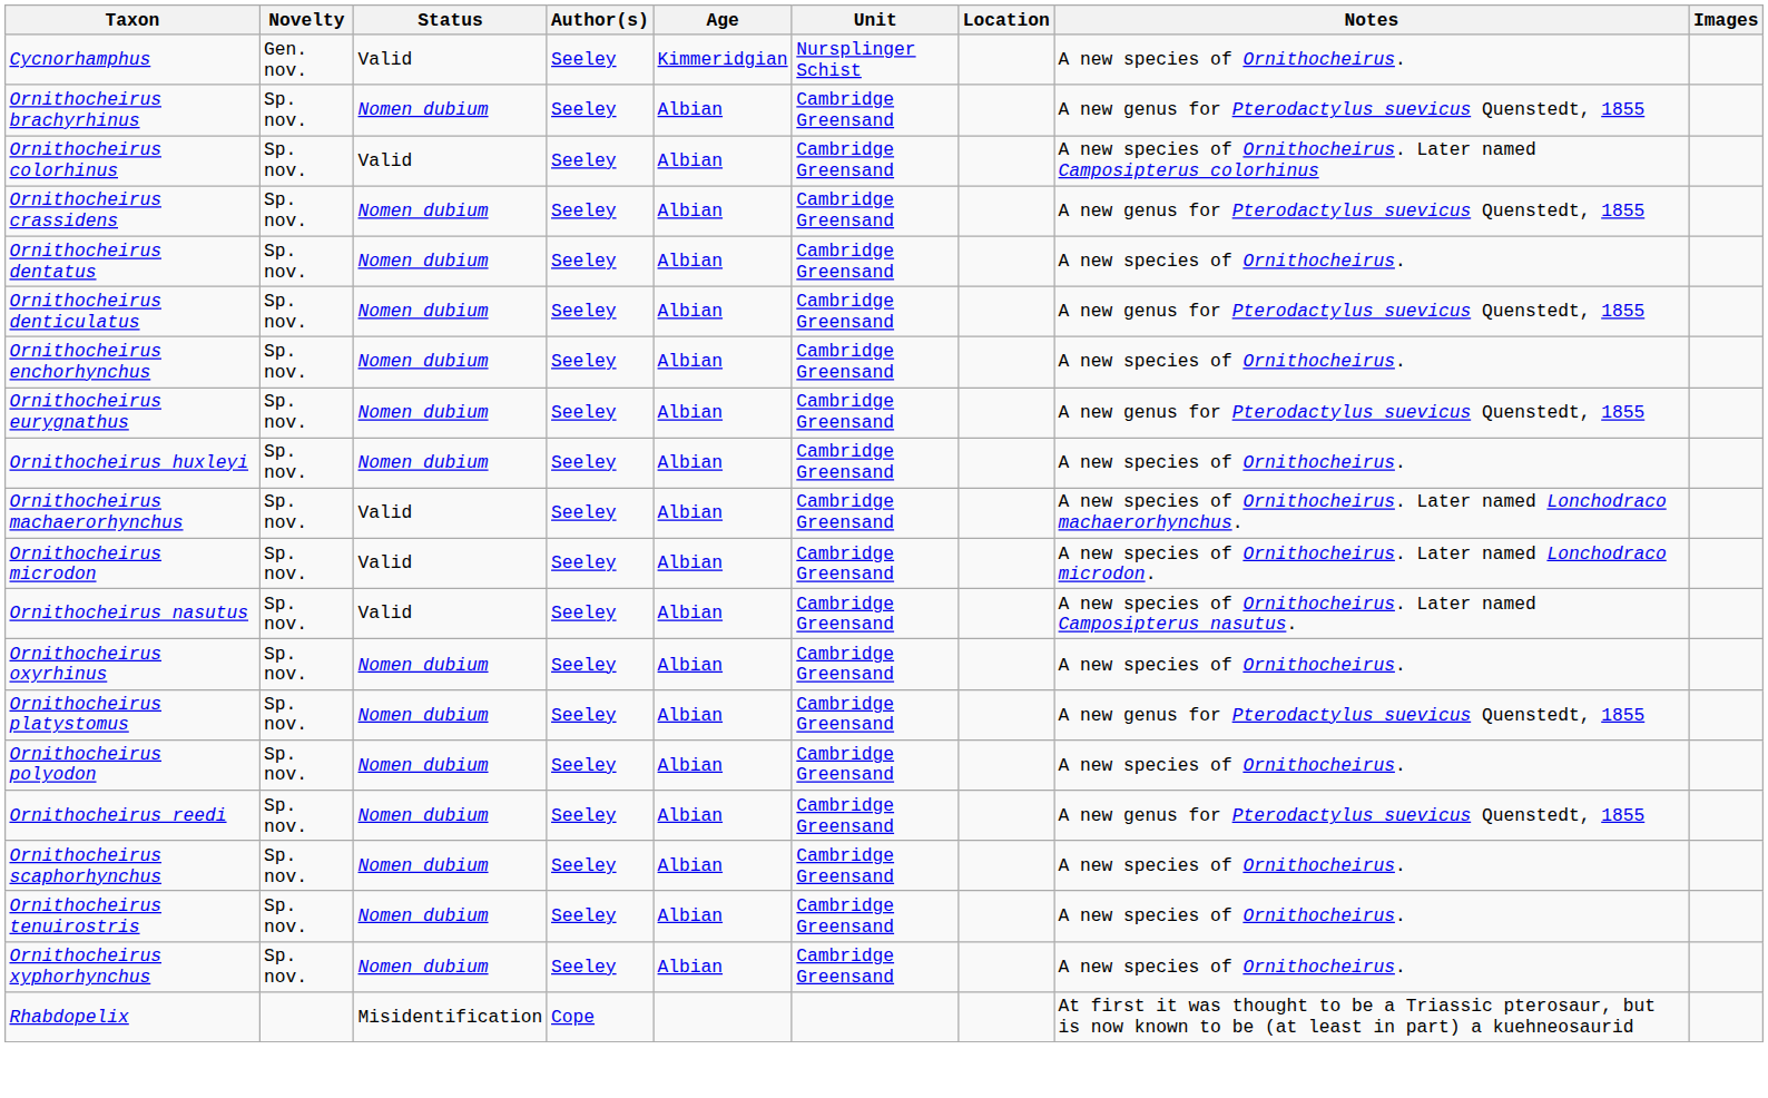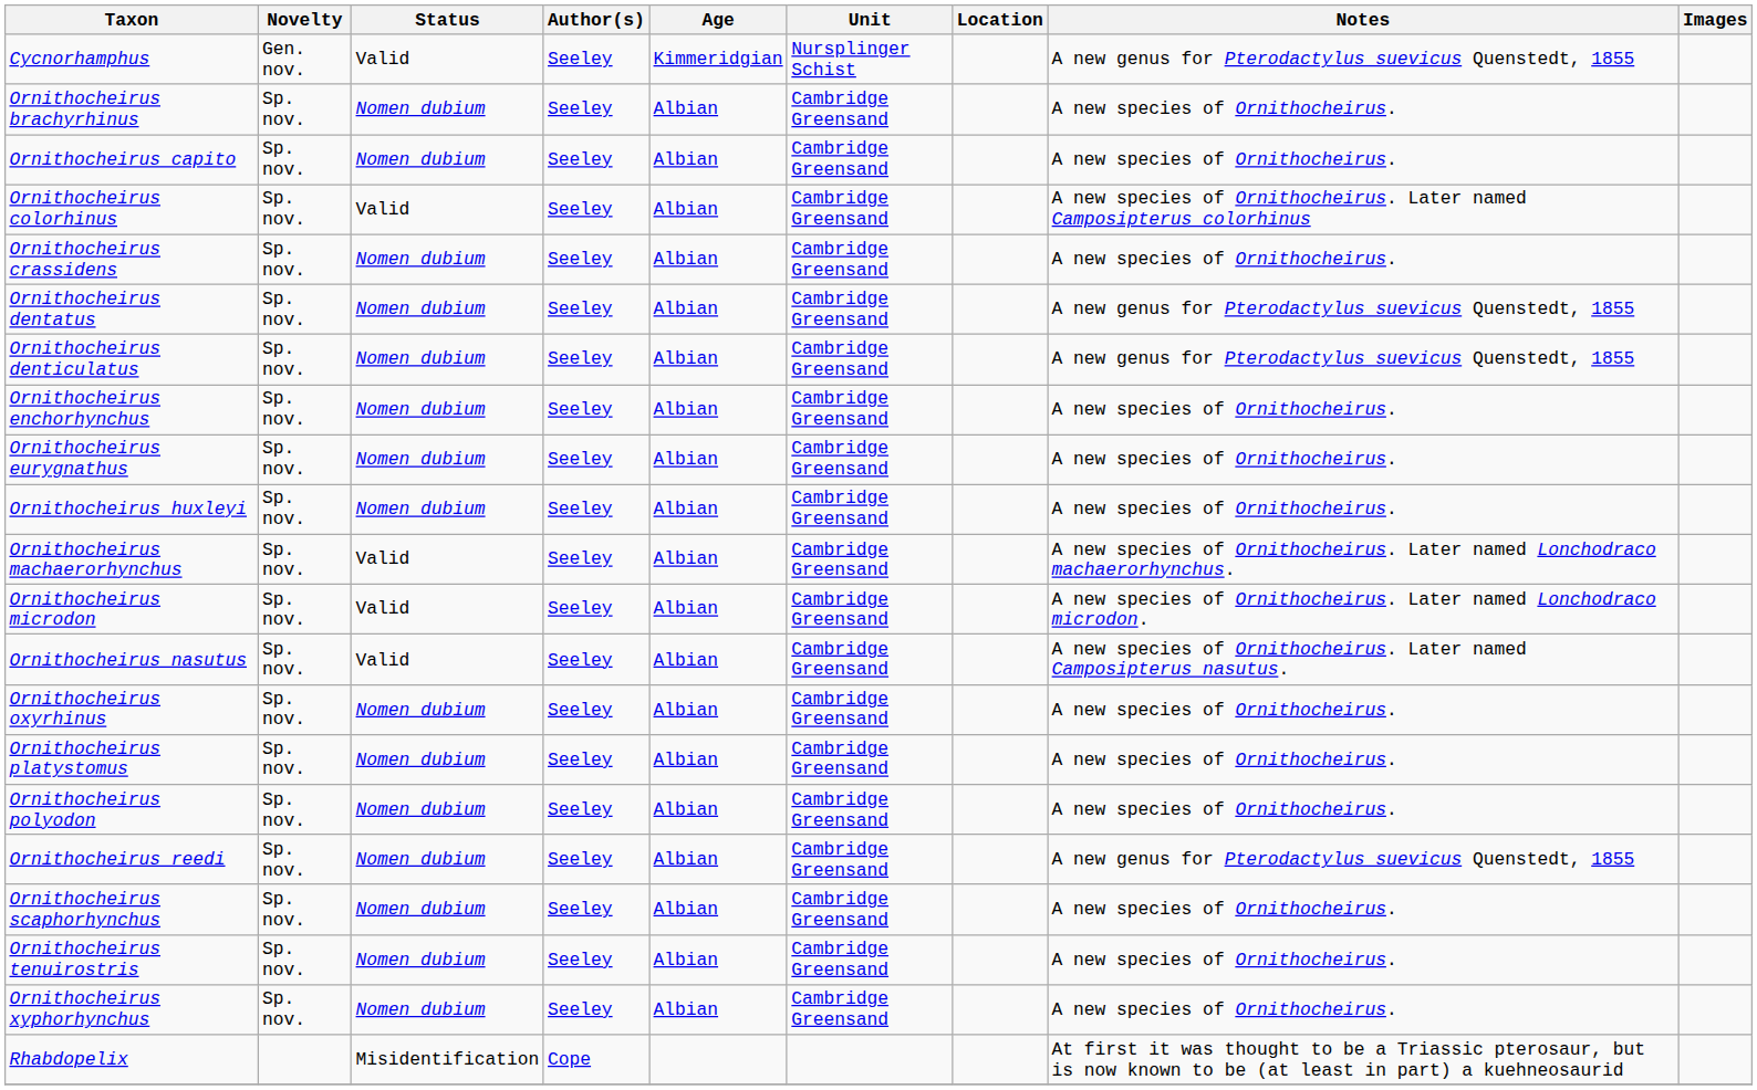 <table class="wikitable sortable" align="center" width="100%">
 <tr>
 <th>Taxon</th>
 <th>Novelty</th>
 <th>Status</th>
 <th>Author(s)</th>
 <th>Age</th>
 <th>Unit</th>
 <th>Location</th>
 <th>Notes</th>
 <th>Images</th>
 </tr>
 <tr>
 <td><em><a href='#'>Cycnorhamphus</a></em></td>
 <td>Gen. nov.</td>
 <td>Valid</td>
 <td><a href='#'>Seeley</a></td>
 <td><a href='#'>Kimmeridgian</a></td>
 <td><a href='#'>Nursplinger Schist</a></td>
 <td></td>
-<td>A new species of <em><a href='#'>Ornithocheirus</a></em>.</td>
+<td>A new genus for <em><a href='#'>Pterodactylus suevicus</a></em> Quenstedt, <a href='#'>1855</a></td>
 <td></td>
 </tr>
 <tr>
 <td><em><a href='#'>Ornithocheirus brachyrhinus</a></em></td>
 <td>Sp. nov.</td>
 <td><em><a href='#'>Nomen dubium</a></em></td>
 <td><a href='#'>Seeley</a></td>
 <td><a href='#'>Albian</a></td>
 <td><a href='#'>Cambridge Greensand</a></td>
 <td></td>
-<td>A new genus for <em><a href='#'>Pterodactylus suevicus</a></em> Quenstedt, <a href='#'>1855</a></td>
+<td>A new species of <em><a href='#'>Ornithocheirus</a></em>.</td>
+<td></td>
+</tr>
+<tr>
+<td><em><a href='#'>Ornithocheirus capito</a></em></td>
+<td>Sp. nov.</td>
+<td><em><a href='#'>Nomen dubium</a></em></td>
+<td><a href='#'>Seeley</a></td>
+<td><a href='#'>Albian</a></td>
+<td><a href='#'>Cambridge Greensand</a></td>
+<td></td>
+<td>A new species of <em><a href='#'>Ornithocheirus</a></em>.</td>
 <td></td>
 </tr>
 <tr>
 <td><em><a href='#'>Ornithocheirus colorhinus</a></em></td>
 <td>Sp. nov.</td>
 <td>Valid</td>
 <td><a href='#'>Seeley</a></td>
 <td><a href='#'>Albian</a></td>
 <td><a href='#'>Cambridge Greensand</a></td>
 <td></td>
 <td>A new species of <em><a href='#'>Ornithocheirus</a></em>. Later named <em><a href='#'>Camposipterus colorhinus</a></em></td>
 <td></td>
 </tr>
 <tr>
 <td><em><a href='#'>Ornithocheirus crassidens</a></em></td>
 <td>Sp. nov.</td>
 <td><em><a href='#'>Nomen dubium</a></em></td>
 <td><a href='#'>Seeley</a></td>
 <td><a href='#'>Albian</a></td>
 <td><a href='#'>Cambridge Greensand</a></td>
 <td></td>
-<td>A new genus for <em><a href='#'>Pterodactylus suevicus</a></em> Quenstedt, <a href='#'>1855</a></td>
+<td>A new species of <em><a href='#'>Ornithocheirus</a></em>.</td>
 <td></td>
 </tr>
 <tr>
 <td><em><a href='#'>Ornithocheirus dentatus</a></em></td>
 <td>Sp. nov.</td>
 <td><em><a href='#'>Nomen dubium</a></em></td>
 <td><a href='#'>Seeley</a></td>
 <td><a href='#'>Albian</a></td>
 <td><a href='#'>Cambridge Greensand</a></td>
 <td></td>
-<td>A new species of <em><a href='#'>Ornithocheirus</a></em>.</td>
+<td>A new genus for <em><a href='#'>Pterodactylus suevicus</a></em> Quenstedt, <a href='#'>1855</a></td>
 <td></td>
 </tr>
 <tr>
 <td><em><a href='#'>Ornithocheirus denticulatus</a></em></td>
 <td>Sp. nov.</td>
 <td><em><a href='#'>Nomen dubium</a></em></td>
 <td><a href='#'>Seeley</a></td>
 <td><a href='#'>Albian</a></td>
 <td><a href='#'>Cambridge Greensand</a></td>
 <td></td>
 <td>A new genus for <em><a href='#'>Pterodactylus suevicus</a></em> Quenstedt, <a href='#'>1855</a></td>
 <td></td>
 </tr>
 <tr>
 <td><em><a href='#'>Ornithocheirus enchorhynchus</a></em></td>
 <td>Sp. nov.</td>
 <td><em><a href='#'>Nomen dubium</a></em></td>
 <td><a href='#'>Seeley</a></td>
 <td><a href='#'>Albian</a></td>
 <td><a href='#'>Cambridge Greensand</a></td>
 <td></td>
 <td>A new species of <em><a href='#'>Ornithocheirus</a></em>.</td>
 <td></td>
 </tr>
 <tr>
 <td><em><a href='#'>Ornithocheirus eurygnathus</a></em></td>
 <td>Sp. nov.</td>
 <td><em><a href='#'>Nomen dubium</a></em></td>
 <td><a href='#'>Seeley</a></td>
 <td><a href='#'>Albian</a></td>
 <td><a href='#'>Cambridge Greensand</a></td>
 <td></td>
-<td>A new genus for <em><a href='#'>Pterodactylus suevicus</a></em> Quenstedt, <a href='#'>1855</a></td>
+<td>A new species of <em><a href='#'>Ornithocheirus</a></em>.</td>
 <td></td>
 </tr>
 <tr>
 <td><em><a href='#'>Ornithocheirus huxleyi</a></em></td>
 <td>Sp. nov.</td>
 <td><em><a href='#'>Nomen dubium</a></em></td>
 <td><a href='#'>Seeley</a></td>
 <td><a href='#'>Albian</a></td>
 <td><a href='#'>Cambridge Greensand</a></td>
 <td></td>
 <td>A new species of <em><a href='#'>Ornithocheirus</a></em>.</td>
 <td></td>
 </tr>
 <tr>
 <td><em><a href='#'>Ornithocheirus machaerorhynchus</a></em></td>
 <td>Sp. nov.</td>
 <td>Valid</td>
 <td><a href='#'>Seeley</a></td>
 <td><a href='#'>Albian</a></td>
 <td><a href='#'>Cambridge Greensand</a></td>
 <td></td>
 <td>A new species of <em><a href='#'>Ornithocheirus</a></em>. Later named <em><a href='#'>Lonchodraco machaerorhynchus</a></em>.</td>
 <td></td>
 </tr>
 <tr>
 <td><em><a href='#'>Ornithocheirus microdon</a></em></td>
 <td>Sp. nov.</td>
 <td>Valid</td>
 <td><a href='#'>Seeley</a></td>
 <td><a href='#'>Albian</a></td>
 <td><a href='#'>Cambridge Greensand</a></td>
 <td></td>
 <td>A new species of <em><a href='#'>Ornithocheirus</a></em>. Later named <em><a href='#'>Lonchodraco microdon</a></em>.</td>
 <td></td>
 </tr>
 <tr>
 <td><em><a href='#'>Ornithocheirus nasutus</a></em></td>
 <td>Sp. nov.</td>
 <td>Valid</td>
 <td><a href='#'>Seeley</a></td>
 <td><a href='#'>Albian</a></td>
 <td><a href='#'>Cambridge Greensand</a></td>
 <td></td>
 <td>A new species of <em><a href='#'>Ornithocheirus</a></em>. Later named <em><a href='#'>Camposipterus nasutus</a></em>.</td>
 <td></td>
 </tr>
 <tr>
 <td><em><a href='#'>Ornithocheirus oxyrhinus</a></em></td>
 <td>Sp. nov.</td>
 <td><em><a href='#'>Nomen dubium</a></em></td>
 <td><a href='#'>Seeley</a></td>
 <td><a href='#'>Albian</a></td>
 <td><a href='#'>Cambridge Greensand</a></td>
 <td></td>
 <td>A new species of <em><a href='#'>Ornithocheirus</a></em>.</td>
 <td></td>
 </tr>
 <tr>
 <td><em><a href='#'>Ornithocheirus platystomus</a></em></td>
 <td>Sp. nov.</td>
 <td><em><a href='#'>Nomen dubium</a></em></td>
 <td><a href='#'>Seeley</a></td>
 <td><a href='#'>Albian</a></td>
 <td><a href='#'>Cambridge Greensand</a></td>
 <td></td>
-<td>A new genus for <em><a href='#'>Pterodactylus suevicus</a></em> Quenstedt, <a href='#'>1855</a></td>
+<td>A new species of <em><a href='#'>Ornithocheirus</a></em>.</td>
 <td></td>
 </tr>
 <tr>
 <td><em><a href='#'>Ornithocheirus polyodon</a></em></td>
 <td>Sp. nov.</td>
 <td><em><a href='#'>Nomen dubium</a></em></td>
 <td><a href='#'>Seeley</a></td>
 <td><a href='#'>Albian</a></td>
 <td><a href='#'>Cambridge Greensand</a></td>
 <td></td>
 <td>A new species of <em><a href='#'>Ornithocheirus</a></em>.</td>
 <td></td>
 </tr>
 <tr>
 <td><em><a href='#'>Ornithocheirus reedi</a></em></td>
 <td>Sp. nov.</td>
 <td><em><a href='#'>Nomen dubium</a></em></td>
 <td><a href='#'>Seeley</a></td>
 <td><a href='#'>Albian</a></td>
 <td><a href='#'>Cambridge Greensand</a></td>
 <td></td>
 <td>A new genus for <em><a href='#'>Pterodactylus suevicus</a></em> Quenstedt, <a href='#'>1855</a></td>
 <td></td>
 </tr>
 <tr>
 <td><em><a href='#'>Ornithocheirus scaphorhynchus</a></em></td>
 <td>Sp. nov.</td>
 <td><em><a href='#'>Nomen dubium</a></em></td>
 <td><a href='#'>Seeley</a></td>
 <td><a href='#'>Albian</a></td>
 <td><a href='#'>Cambridge Greensand</a></td>
 <td></td>
 <td>A new species of <em><a href='#'>Ornithocheirus</a></em>.</td>
 <td></td>
 </tr>
 <tr>
 <td><em><a href='#'>Ornithocheirus tenuirostris</a></em></td>
 <td>Sp. nov.</td>
 <td><em><a href='#'>Nomen dubium</a></em></td>
 <td><a href='#'>Seeley</a></td>
 <td><a href='#'>Albian</a></td>
 <td><a href='#'>Cambridge Greensand</a></td>
 <td></td>
 <td>A new species of <em><a href='#'>Ornithocheirus</a></em>.</td>
 <td></td>
 </tr>
 <tr>
 <td><em><a href='#'>Ornithocheirus xyphorhynchus</a></em></td>
 <td>Sp. nov.</td>
 <td><em><a href='#'>Nomen dubium</a></em></td>
 <td><a href='#'>Seeley</a></td>
 <td><a href='#'>Albian</a></td>
 <td><a href='#'>Cambridge Greensand</a></td>
 <td></td>
 <td>A new species of <em><a href='#'>Ornithocheirus</a></em>.</td>
 <td></td>
 </tr>
 <tr>
 <td><em><a href='#'>Rhabdopelix</a></em></td>
 <td></td>
 <td>Misidentification</td>
 <td><a href='#'>Cope</a></td>
 <td></td>
 <td></td>
 <td></td>
 <td>At first it was thought to be a Triassic pterosaur, but is now known to be (at least in part) a kuehneosaurid</td>
 <td></td>
 </tr>
 <tr>
 </tr>
 </table>
